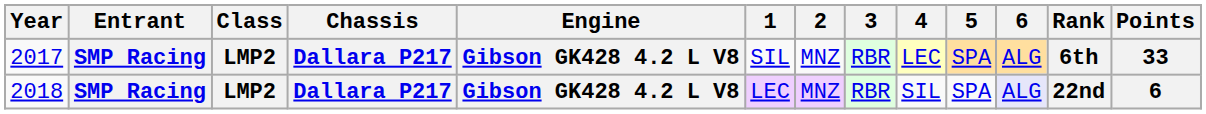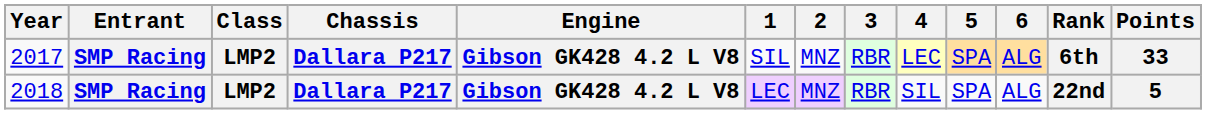 <table class="wikitable" style="text-align:center; font-size:85%">
 <tr>
 <th>Year</th>
 <th>Entrant</th>
 <th>Class</th>
 <th>Chassis</th>
 <th>Engine</th>
 <th>1</th>
 <th>2</th>
 <th>3</th>
 <th>4</th>
 <th>5</th>
 <th>6</th>
 <th>Rank</th>
 <th>Points</th>
 </tr>
 <tr>
 <td><a href='#'>2017</a></td>
 <th nowrap><a href='#'>SMP Racing</a></th>
 <th>LMP2</th>
 <th nowrap><a href='#'>Dallara P217</a></th>
 <th nowrap><a href='#'>Gibson</a> GK428 4.2 L V8</th>
 <td><a href='#'>SIL</a></td>
 <td><a href='#'>MNZ</a></td>
 <td style="background:#DFFFDF;"><a href='#'>RBR</a><br></td>
 <td style="background:#FFFFBF;"><a href='#'>LEC</a><br></td>
 <td style="background:#FFDF9F;"><a href='#'>SPA</a><br></td>
 <td style="background:#FFDF9F;"><a href='#'>ALG</a><br></td>
 <th>6th</th>
 <th>33</th>
 </tr>
 <tr>
 <td><a href='#'>2018</a></td>
 <th nowrap><a href='#'>SMP Racing</a></th>
 <th>LMP2</th>
 <th nowrap><a href='#'>Dallara P217</a></th>
 <th nowrap><a href='#'>Gibson</a> GK428 4.2 L V8</th>
 <td style="background:#EFCFFF;"><a href='#'>LEC</a><br></td>
 <td style="background:#EFCFFF;"><a href='#'>MNZ</a><br></td>
 <td style="background:#DFFFDF;"><a href='#'>RBR</a><br></td>
 <td><a href='#'>SIL</a></td>
 <td><a href='#'>SPA</a></td>
-<td style="background: lavender;"><a href='#'>ALG</a></td>
+<td><a href='#'>ALG</a></td>
 <th>22nd</th>
-<th>6</th>
+<th>5</th>
 </tr>
 </table>
